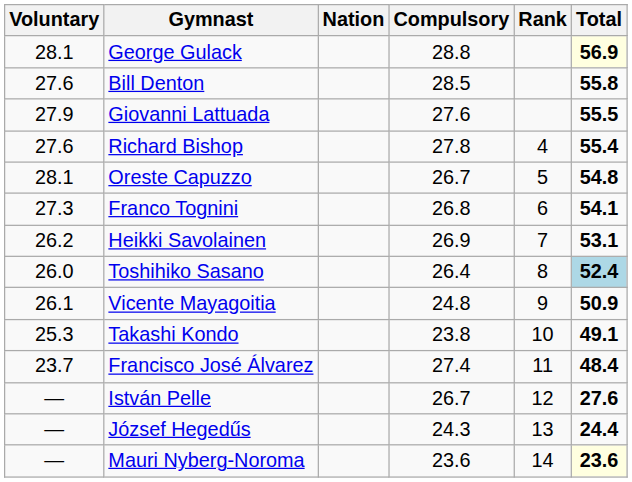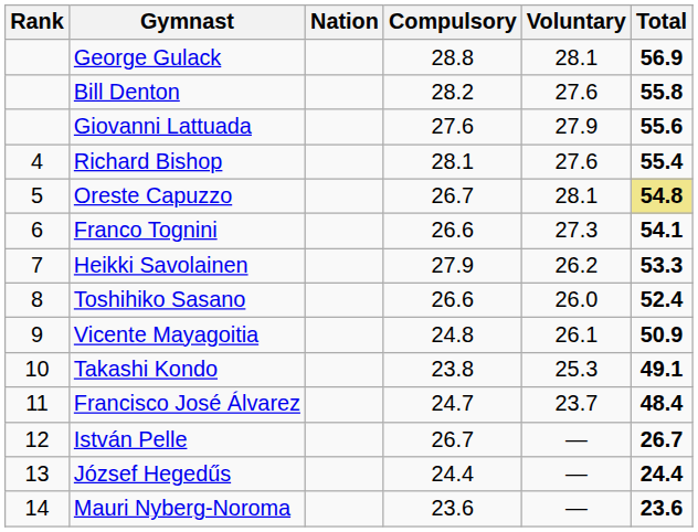 <table class="wikitable sortable" style="text-align:center">
 <tr>
-<th>Voluntary</th>
+<th>Rank</th>
 <th>Gymnast</th>
 <th>Nation</th>
 <th>Compulsory</th>
-<th>Rank</th>
+<th>Voluntary</th>
 <th>Total</th>
 </tr>
 <tr>
-<td>28.1</td>
+<td></td>
 <td align=left><a href='#'>George Gulack</a></td>
 <td align=left></td>
 <td>28.8</td>
-<td></td>
-<td style="background: lightyellow;"><strong>56.9</strong></td>
+<td>28.1</td>
+<td><strong>56.9</strong></td>
 </tr>
 <tr>
-<td>27.6</td>
+<td></td>
 <td align=left><a href='#'>Bill Denton</a></td>
 <td align=left></td>
-<td>28.5</td>
-<td></td>
+<td>28.2</td>
+<td>27.6</td>
 <td><strong>55.8</strong></td>
 </tr>
 <tr>
-<td>27.9</td>
+<td></td>
 <td align=left><a href='#'>Giovanni Lattuada</a></td>
 <td align=left></td>
 <td>27.6</td>
-<td></td>
-<td><strong>55.5</strong></td>
+<td>27.9</td>
+<td><strong>55.6</strong></td>
 </tr>
 <tr>
-<td>27.6</td>
+<td>4</td>
 <td align=left><a href='#'>Richard Bishop</a></td>
 <td align=left></td>
-<td>27.8</td>
-<td>4</td>
+<td>28.1</td>
+<td>27.6</td>
 <td><strong>55.4</strong></td>
 </tr>
 <tr>
-<td>28.1</td>
+<td>5</td>
 <td align=left><a href='#'>Oreste Capuzzo</a></td>
 <td align=left></td>
 <td>26.7</td>
-<td>5</td>
-<td><strong>54.8</strong></td>
+<td>28.1</td>
+<td style="background: khaki;"><strong>54.8</strong></td>
 </tr>
 <tr>
-<td>27.3</td>
+<td>6</td>
 <td align=left><a href='#'>Franco Tognini</a></td>
 <td align=left></td>
-<td>26.8</td>
-<td>6</td>
+<td>26.6</td>
+<td>27.3</td>
 <td><strong>54.1</strong></td>
 </tr>
 <tr>
-<td>26.2</td>
+<td>7</td>
 <td align=left><a href='#'>Heikki Savolainen</a></td>
 <td align=left></td>
-<td>26.9</td>
-<td>7</td>
-<td><strong>53.1</strong></td>
+<td>27.9</td>
+<td>26.2</td>
+<td><strong>53.3</strong></td>
 </tr>
 <tr>
-<td>26.0</td>
+<td>8</td>
 <td align=left><a href='#'>Toshihiko Sasano</a></td>
 <td align=left></td>
-<td>26.4</td>
-<td>8</td>
-<td style="background: lightblue;"><strong>52.4</strong></td>
+<td>26.6</td>
+<td>26.0</td>
+<td><strong>52.4</strong></td>
 </tr>
 <tr>
-<td>26.1</td>
+<td>9</td>
 <td align=left><a href='#'>Vicente Mayagoitia</a></td>
 <td align=left></td>
 <td>24.8</td>
-<td>9</td>
+<td>26.1</td>
 <td><strong>50.9</strong></td>
 </tr>
 <tr>
-<td>25.3</td>
+<td>10</td>
 <td align=left><a href='#'>Takashi Kondo</a></td>
 <td align=left></td>
 <td>23.8</td>
-<td>10</td>
+<td>25.3</td>
 <td><strong>49.1</strong></td>
 </tr>
 <tr>
-<td>23.7</td>
+<td>11</td>
 <td align=left><a href='#'>Francisco José Álvarez</a></td>
 <td align=left></td>
-<td>27.4</td>
-<td>11</td>
+<td>24.7</td>
+<td>23.7</td>
 <td><strong>48.4</strong></td>
 </tr>
 <tr>
-<td data-sort-value=0.0>—</td>
+<td>12</td>
 <td align=left><a href='#'>István Pelle</a></td>
 <td align=left></td>
 <td>26.7</td>
-<td>12</td>
-<td><strong>27.6</strong></td>
+<td data-sort-value=0.0>—</td>
+<td><strong>26.7</strong></td>
 </tr>
 <tr>
-<td data-sort-value=0.0>—</td>
+<td>13</td>
 <td align=left><a href='#'>József Hegedűs</a></td>
 <td align=left></td>
-<td>24.3</td>
-<td>13</td>
+<td>24.4</td>
+<td data-sort-value=0.0>—</td>
 <td><strong>24.4</strong></td>
 </tr>
 <tr>
-<td data-sort-value=0.0>—</td>
+<td>14</td>
 <td align=left><a href='#'>Mauri Nyberg-Noroma</a></td>
 <td align=left></td>
 <td>23.6</td>
-<td>14</td>
-<td style="background: lightyellow;"><strong>23.6</strong></td>
+<td data-sort-value=0.0>—</td>
+<td><strong>23.6</strong></td>
 </tr>
 </table>
